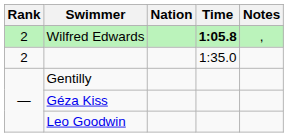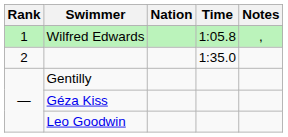 <table class="wikitable sortable" style="text-align:center">
 <tr>
 <th>Rank</th>
 <th>Swimmer</th>
 <th>Nation</th>
 <th>Time</th>
 <th>Notes</th>
 </tr>
 <tr bgcolor=BBF3BB>
-<td>2</td>
+<td>1</td>
 <td align=left>Wilfred Edwards</td>
 <td align=left></td>
-<td><strong>1:05.8</strong></td>
+<td>1:05.8</td>
 <td>, </td>
 </tr>
 <tr>
 <td>2</td>
 <td align=left></td>
 <td align=left></td>
 <td>1:35.0</td>
 <td></td>
 </tr>
 <tr>
 <td rowspan=3 data-sort-value=3>—</td>
 <td align=left data-sort-value="Gentilly">Gentilly</td>
 <td align=left></td>
 <td></td>
 <td></td>
 </tr>
 <tr>
 <td align=left data-sort-value="Kiss, Géza"><a href='#'>Géza Kiss</a></td>
 <td align=left></td>
 <td></td>
 <td></td>
 </tr>
 <tr>
 <td align=left data-sort-value="Goodwin, Leo"><a href='#'>Leo Goodwin</a></td>
 <td align=left></td>
 <td></td>
 <td></td>
 </tr>
 </table>
